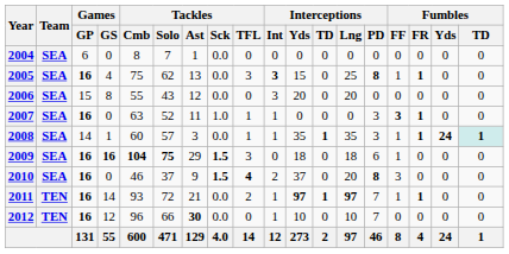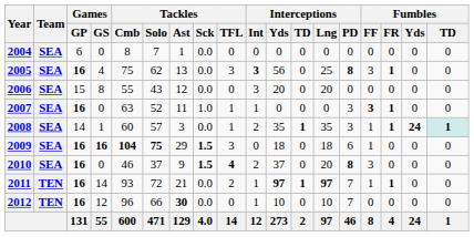 <table class="wikitable" style="text-align:center">
 <tr>
 <th rowspan="2">Year</th>
 <th rowspan="2">Team</th>
 <th colspan="2">Games</th>
 <th colspan="5">Tackles</th>
 <th colspan="5">Interceptions</th>
 <th colspan="4">Fumbles</th>
 </tr>
 <tr>
 <th>GP</th>
 <th>GS</th>
 <th>Cmb</th>
 <th>Solo</th>
 <th>Ast</th>
 <th>Sck</th>
 <th>TFL</th>
 <th>Int</th>
 <th>Yds</th>
 <th>TD</th>
 <th>Lng</th>
 <th>PD</th>
 <th>FF</th>
 <th>FR</th>
 <th>Yds</th>
 <th>TD</th>
 </tr>
 <tr>
 <th><a href='#'>2004</a></th>
 <th><a href='#'>SEA</a></th>
 <td>6</td>
 <td>0</td>
 <td>8</td>
 <td>7</td>
 <td>1</td>
 <td>0.0</td>
 <td>0</td>
 <td>0</td>
 <td>0</td>
 <td>0</td>
 <td>0</td>
 <td>0</td>
 <td>0</td>
 <td>0</td>
 <td>0</td>
 <td>0</td>
 </tr>
 <tr>
 <th><a href='#'>2005</a></th>
 <th><a href='#'>SEA</a></th>
 <td><strong>16</strong></td>
 <td>4</td>
 <td>75</td>
 <td>62</td>
 <td>13</td>
 <td>0.0</td>
 <td>3</td>
 <td><strong>3</strong></td>
-<td>15</td>
+<td>56</td>
 <td>0</td>
 <td>25</td>
 <td><strong>8</strong></td>
-<td>1</td>
+<td>3</td>
 <td><strong>1</strong></td>
 <td>0</td>
 <td>0</td>
 </tr>
 <tr>
 <th><a href='#'>2006</a></th>
 <th><a href='#'>SEA</a></th>
 <td>15</td>
 <td>8</td>
 <td>55</td>
 <td>43</td>
 <td>12</td>
 <td>0.0</td>
 <td>0</td>
 <td>3</td>
 <td>20</td>
 <td>0</td>
 <td>20</td>
 <td>0</td>
 <td>0</td>
 <td>0</td>
 <td>0</td>
 <td>0</td>
 </tr>
 <tr>
 <th><a href='#'>2007</a></th>
 <th><a href='#'>SEA</a></th>
 <td><strong>16</strong></td>
 <td>0</td>
 <td>63</td>
 <td>52</td>
 <td>11</td>
 <td>1.0</td>
 <td>1</td>
 <td>1</td>
 <td>0</td>
 <td>0</td>
 <td>0</td>
 <td>3</td>
 <td><strong>3</strong></td>
 <td><strong>1</strong></td>
 <td>0</td>
 <td>0</td>
 </tr>
 <tr>
 <th><a href='#'>2008</a></th>
 <th><a href='#'>SEA</a></th>
 <td>14</td>
 <td>1</td>
 <td>60</td>
 <td>57</td>
 <td>3</td>
 <td>0.0</td>
 <td>1</td>
-<td>1</td>
+<td>2</td>
 <td>35</td>
 <td><strong>1</strong></td>
 <td>35</td>
 <td>3</td>
 <td>1</td>
 <td><strong>1</strong></td>
 <td><strong>24</strong></td>
 <td style="background:#cfecec; width:3em;"><strong>1</strong></td>
 </tr>
 <tr>
 <th><a href='#'>2009</a></th>
 <th><a href='#'>SEA</a></th>
 <td><strong>16</strong></td>
 <td><strong>16</strong></td>
 <td><strong>104</strong></td>
 <td><strong>75</strong></td>
 <td>29</td>
 <td><strong>1.5</strong></td>
 <td>3</td>
 <td>0</td>
 <td>18</td>
 <td>0</td>
 <td>18</td>
 <td>6</td>
 <td>1</td>
 <td>0</td>
 <td>0</td>
 <td>0</td>
 </tr>
 <tr>
 <th><a href='#'>2010</a></th>
 <th><a href='#'>SEA</a></th>
 <td><strong>16</strong></td>
 <td>0</td>
 <td>46</td>
 <td>37</td>
 <td>9</td>
 <td><strong>1.5</strong></td>
 <td><strong>4</strong></td>
 <td>2</td>
 <td>37</td>
 <td>0</td>
 <td>20</td>
 <td><strong>8</strong></td>
 <td>3</td>
 <td>0</td>
 <td>0</td>
 <td>0</td>
 </tr>
 <tr>
 <th><a href='#'>2011</a></th>
 <th><a href='#'>TEN</a></th>
 <td><strong>16</strong></td>
 <td>14</td>
 <td>93</td>
 <td>72</td>
 <td>21</td>
 <td>0.0</td>
 <td>2</td>
 <td>1</td>
 <td><strong>97</strong></td>
 <td><strong>1</strong></td>
 <td><strong>97</strong></td>
 <td>7</td>
 <td>1</td>
 <td><strong>1</strong></td>
 <td>0</td>
 <td>0</td>
 </tr>
 <tr>
 <th><a href='#'>2012</a></th>
 <th><a href='#'>TEN</a></th>
 <td><strong>16</strong></td>
 <td>12</td>
 <td>96</td>
 <td>66</td>
 <td><strong>30</strong></td>
 <td>0.0</td>
 <td>0</td>
 <td>1</td>
 <td>10</td>
 <td>0</td>
 <td>10</td>
 <td>7</td>
 <td>0</td>
 <td>0</td>
 <td>0</td>
 <td>0</td>
 </tr>
 <tr>
 <th colspan="2"></th>
 <th>131</th>
 <th>55</th>
 <th>600</th>
 <th>471</th>
 <th>129</th>
 <th>4.0</th>
 <th>14</th>
 <th>12</th>
 <th>273</th>
 <th>2</th>
 <th>97</th>
 <th>46</th>
 <th>8</th>
 <th>4</th>
 <th>24</th>
 <th>1</th>
 </tr>
 </table>
